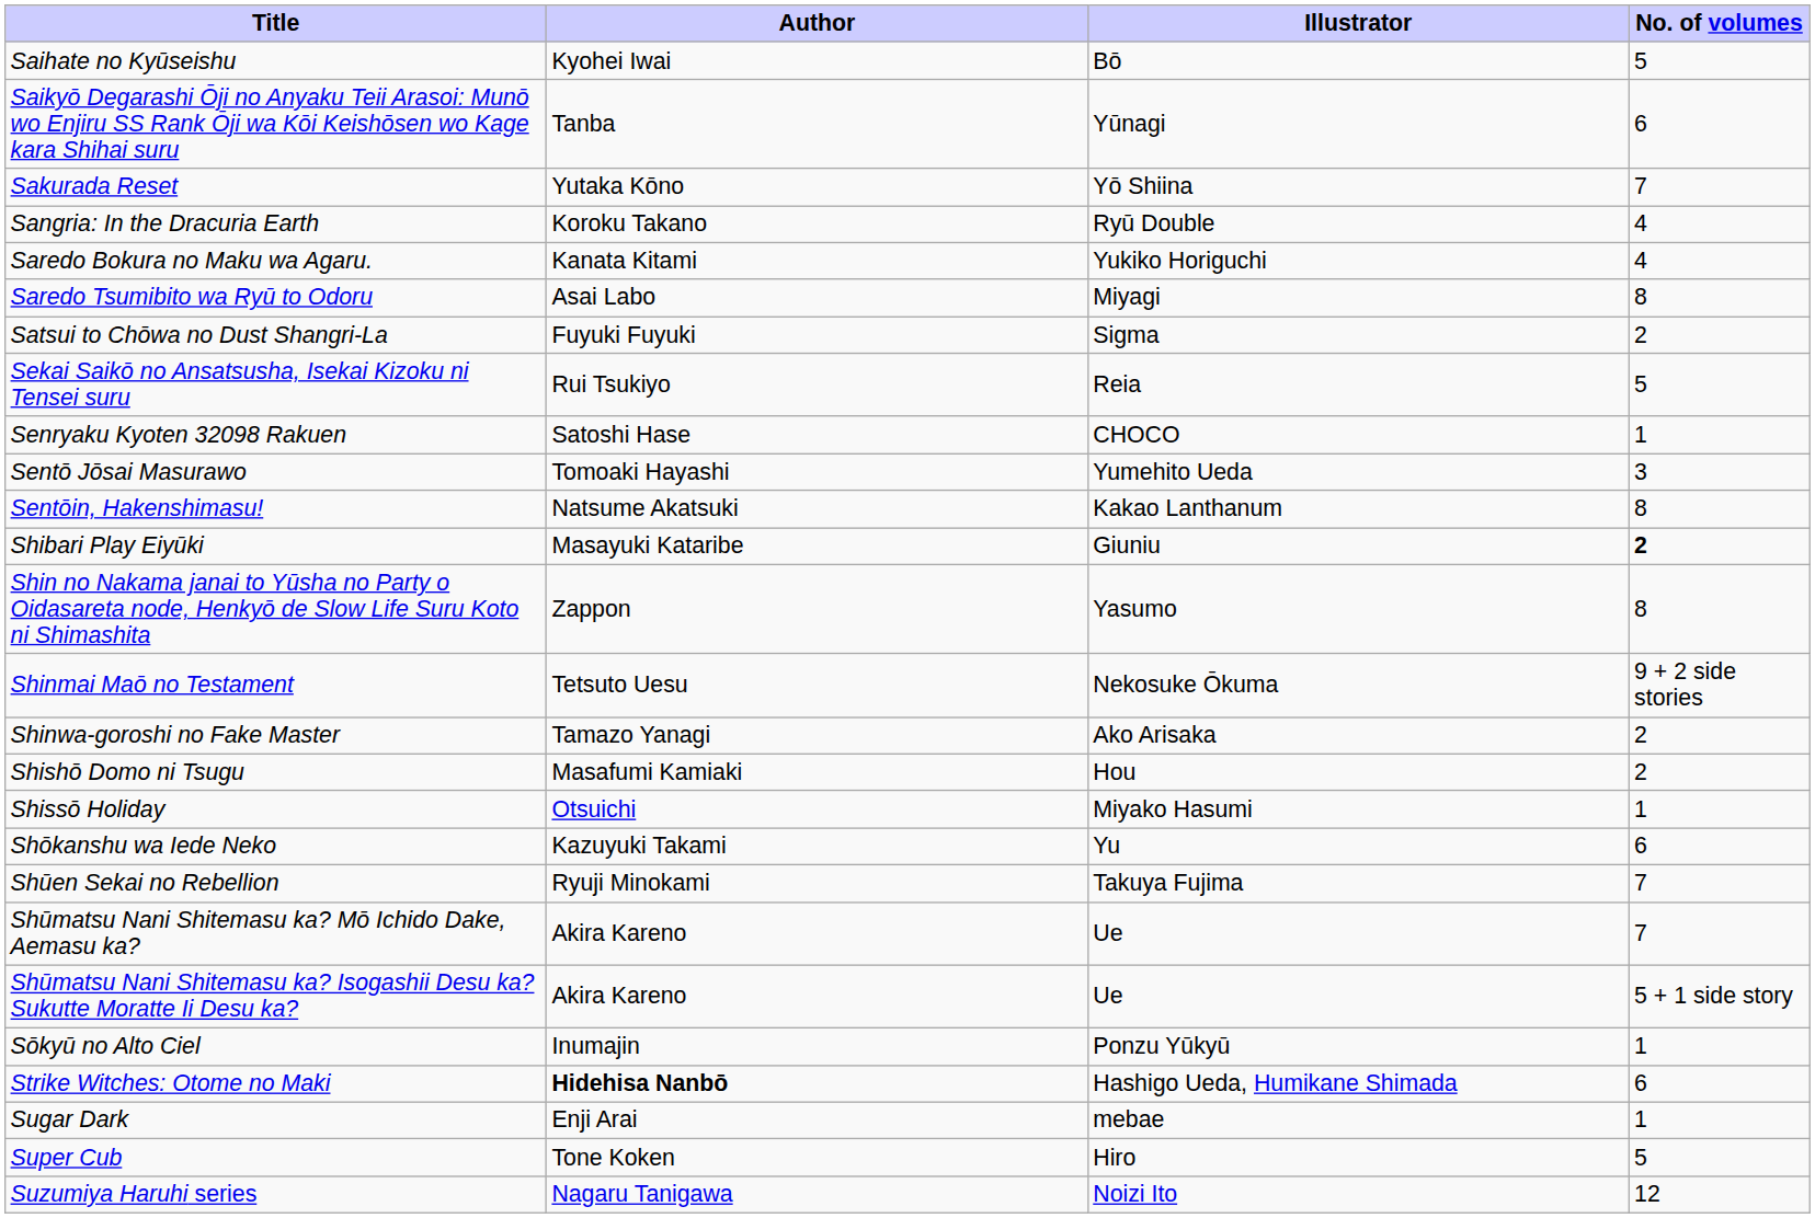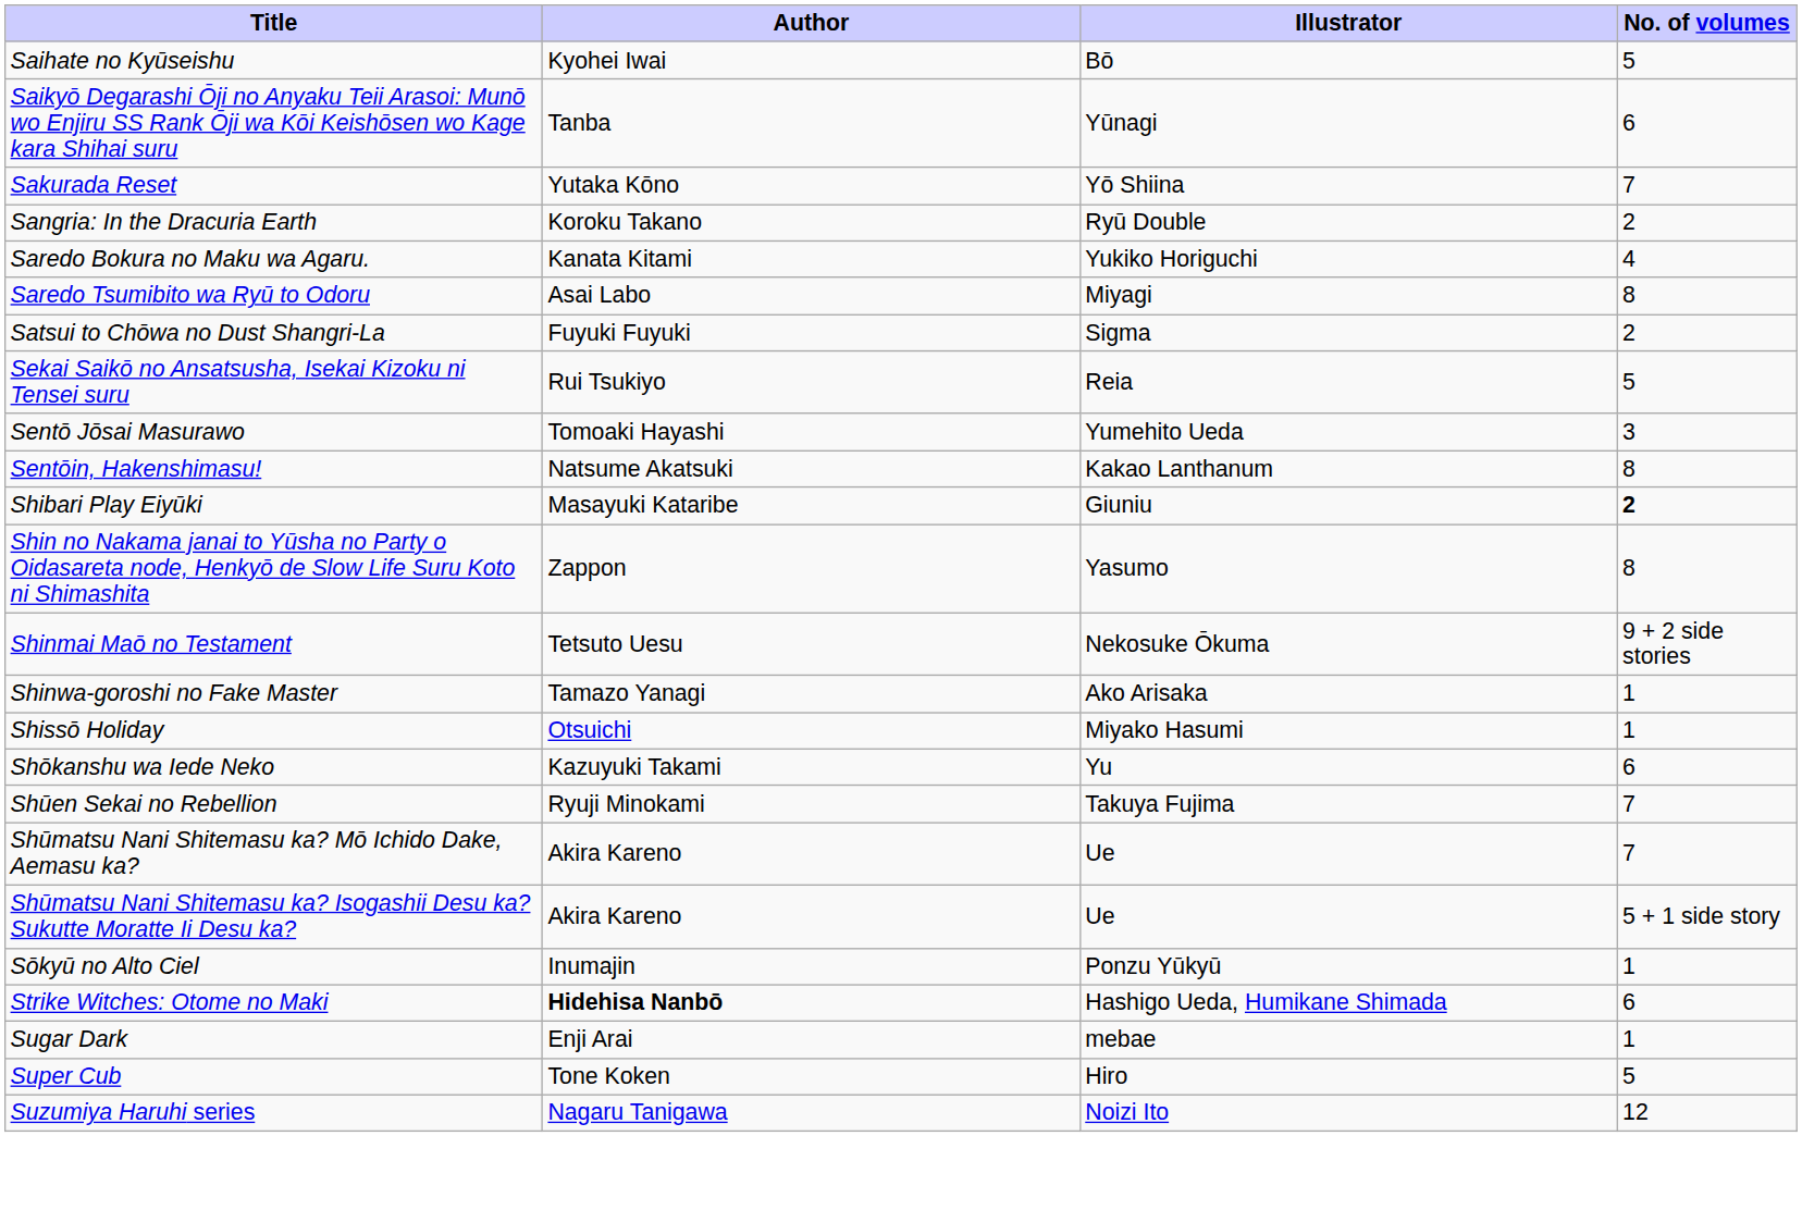 <table class="wikitable" style="width: 98%;">
 <tr>
 <th width=30% style="background:#ccf;">Title</th>
 <th width=30% style="background:#ccf;">Author</th>
 <th width=30% style="background:#ccf;">Illustrator</th>
 <th width=10% style="background:#ccf;">No. of <a href='#'>volumes</a></th>
 </tr>
 <tr>
 <td><em>Saihate no Kyūseishu</em></td>
 <td>Kyohei Iwai</td>
 <td>Bō</td>
 <td>5</td>
 </tr>
 <tr>
 <td><em><a href='#'>Saikyō Degarashi Ōji no Anyaku Teii Arasoi: Munō wo Enjiru SS Rank Ōji wa Kōi Keishōsen wo Kage kara Shihai suru</a></em></td>
 <td>Tanba</td>
 <td>Yūnagi</td>
 <td>6</td>
 </tr>
 <tr>
 <td><em><a href='#'>Sakurada Reset</a></em></td>
 <td>Yutaka Kōno</td>
 <td>Yō Shiina</td>
 <td>7</td>
 </tr>
 <tr>
 <td><em>Sangria: In the Dracuria Earth</em></td>
 <td>Koroku Takano</td>
 <td>Ryū Double</td>
-<td>4</td>
+<td>2</td>
 </tr>
 <tr>
 <td><em>Saredo Bokura no Maku wa Agaru.</em></td>
 <td>Kanata Kitami</td>
 <td>Yukiko Horiguchi</td>
 <td>4</td>
 </tr>
 <tr>
 <td><em><a href='#'>Saredo Tsumibito wa Ryū to Odoru</a></em></td>
 <td>Asai Labo</td>
 <td>Miyagi</td>
 <td>8</td>
 </tr>
 <tr>
 <td><em>Satsui to Chōwa no Dust Shangri-La</em></td>
 <td>Fuyuki Fuyuki</td>
 <td>Sigma</td>
 <td>2</td>
 </tr>
 <tr>
 <td><em><a href='#'>Sekai Saikō no Ansatsusha, Isekai Kizoku ni Tensei suru</a></em></td>
 <td>Rui Tsukiyo</td>
 <td>Reia</td>
 <td>5</td>
-</tr>
-<tr>
-<td><em>Senryaku Kyoten 32098 Rakuen</em></td>
-<td>Satoshi Hase</td>
-<td>CHOCO</td>
-<td>1</td>
 </tr>
 <tr>
 <td><em>Sentō Jōsai Masurawo</em></td>
 <td>Tomoaki Hayashi</td>
 <td>Yumehito Ueda</td>
 <td>3</td>
 </tr>
 <tr>
 <td><em><a href='#'>Sentōin, Hakenshimasu!</a></em></td>
 <td>Natsume Akatsuki</td>
 <td>Kakao Lanthanum</td>
 <td>8</td>
 </tr>
 <tr>
 <td><em>Shibari Play Eiyūki</em></td>
 <td>Masayuki Kataribe</td>
 <td>Giuniu</td>
 <td><strong>2</strong></td>
 </tr>
 <tr>
 <td><em><a href='#'>Shin no Nakama janai to Yūsha no Party o Oidasareta node, Henkyō de Slow Life Suru Koto ni Shimashita</a></em></td>
 <td>Zappon</td>
 <td>Yasumo</td>
 <td>8</td>
 </tr>
 <tr>
 <td><em><a href='#'>Shinmai Maō no Testament</a></em></td>
 <td>Tetsuto Uesu</td>
 <td>Nekosuke Ōkuma</td>
 <td>9 + 2 side stories</td>
 </tr>
 <tr>
 <td><em>Shinwa-goroshi no Fake Master</em></td>
 <td>Tamazo Yanagi</td>
 <td>Ako Arisaka</td>
-<td>2</td>
-</tr>
-<tr>
-<td><em>Shishō Domo ni Tsugu</em></td>
-<td>Masafumi Kamiaki</td>
-<td>Hou</td>
-<td>2</td>
+<td>1</td>
 </tr>
 <tr>
 <td><em>Shissō Holiday</em></td>
 <td><a href='#'>Otsuichi</a></td>
 <td>Miyako Hasumi</td>
 <td>1</td>
 </tr>
 <tr>
 <td><em>Shōkanshu wa Iede Neko</em></td>
 <td>Kazuyuki Takami</td>
 <td>Yu</td>
 <td>6</td>
 </tr>
 <tr>
 <td><em>Shūen Sekai no Rebellion</em></td>
 <td>Ryuji Minokami</td>
 <td>Takuya Fujima</td>
 <td>7</td>
 </tr>
 <tr>
 <td><em>Shūmatsu Nani Shitemasu ka? Mō Ichido Dake, Aemasu ka?</em></td>
 <td>Akira Kareno</td>
 <td>Ue</td>
 <td>7</td>
 </tr>
 <tr>
 <td><em><a href='#'>Shūmatsu Nani Shitemasu ka? Isogashii Desu ka? Sukutte Moratte Ii Desu ka?</a></em></td>
 <td>Akira Kareno</td>
 <td>Ue</td>
 <td>5 + 1 side story</td>
 </tr>
 <tr>
 <td><em>Sōkyū no Alto Ciel</em></td>
 <td>Inumajin</td>
 <td>Ponzu Yūkyū</td>
 <td>1</td>
 </tr>
 <tr>
 <td><em><a href='#'>Strike Witches: Otome no Maki</a></em></td>
 <td><strong>Hidehisa Nanbō</strong></td>
 <td>Hashigo Ueda, <a href='#'>Humikane Shimada</a></td>
 <td>6</td>
 </tr>
 <tr>
 <td><em>Sugar Dark</em></td>
 <td>Enji Arai</td>
 <td>mebae</td>
 <td>1</td>
 </tr>
 <tr>
 <td><em><a href='#'>Super Cub</a></em></td>
 <td>Tone Koken</td>
 <td>Hiro</td>
 <td>5</td>
 </tr>
 <tr>
 <td><a href='#'><em>Suzumiya Haruhi</em> series</a></td>
 <td><a href='#'>Nagaru Tanigawa</a></td>
 <td><a href='#'>Noizi Ito</a></td>
 <td>12</td>
 </tr>
 </table>
